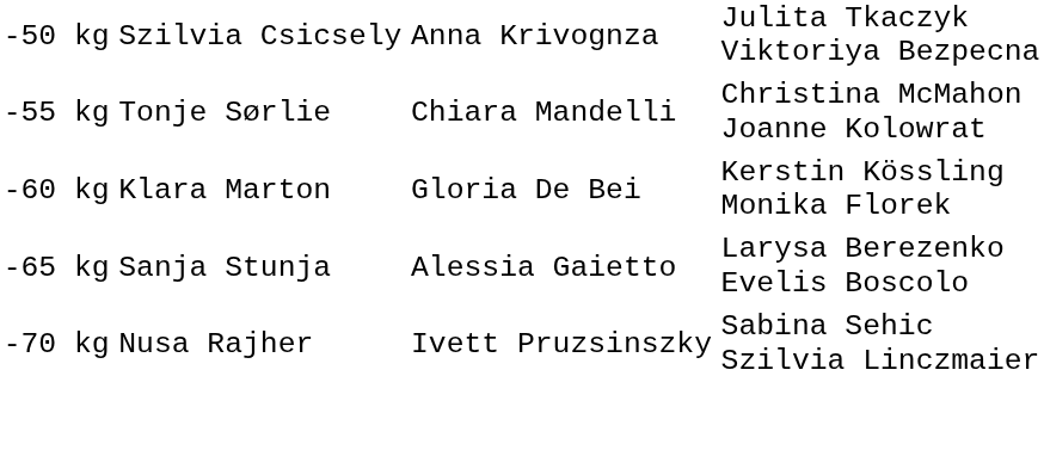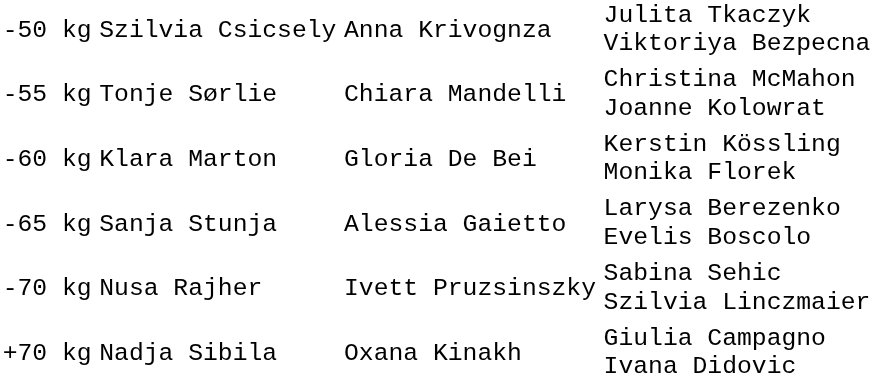 <table>
 <tr>
 <td>-50 kg</td>
 <td>Szilvia Csicsely </td>
 <td>Anna Krivognza </td>
 <td>Julita Tkaczyk <br>Viktoriya Bezpecna </td>
 </tr>
 <tr>
 <td>-55 kg</td>
 <td>Tonje Sørlie </td>
 <td>Chiara Mandelli </td>
 <td>Christina McMahon <br>Joanne Kolowrat </td>
 </tr>
 <tr>
 <td>-60 kg</td>
 <td>Klara Marton  </td>
 <td>Gloria De Bei </td>
 <td>Kerstin Kössling <br>Monika Florek </td>
 </tr>
 <tr>
 <td>-65 kg</td>
 <td>Sanja Stunja </td>
 <td>Alessia Gaietto </td>
 <td>Larysa Berezenko <br>Evelis Boscolo </td>
 </tr>
 <tr>
 <td>-70 kg</td>
 <td>Nusa Rajher </td>
 <td>Ivett Pruzsinszky </td>
 <td>Sabina Sehic <br>Szilvia Linczmaier </td>
 </tr>
 <tr>
+<td>+70 kg</td>
+<td>Nadja Sibila </td>
+<td>Oxana Kinakh </td>
+<td>Giulia Campagno <br>Ivana Didovic </td>
+</tr>
+<tr>
 </tr>
 </table>
